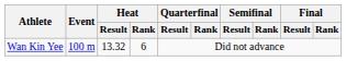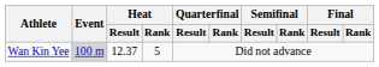 <table class=wikitable style="font-size:90%">
 <tr>
 <th rowspan="2">Athlete</th>
 <th rowspan="2">Event</th>
 <th colspan="2">Heat</th>
 <th colspan="2">Quarterfinal</th>
 <th colspan="2">Semifinal</th>
 <th colspan="2">Final</th>
 </tr>
 <tr style="font-size:95%">
 <th>Result</th>
 <th>Rank</th>
 <th>Result</th>
 <th>Rank</th>
 <th>Result</th>
 <th>Rank</th>
 <th>Result</th>
 <th>Rank</th>
 </tr>
 <tr align=center>
 <td align=left><a href='#'>Wan Kin Yee</a></td>
-<td align=left><a href='#'>100 m</a></td>
-<td>13.32</td>
-<td>6</td>
+<td align=left style="background: lightgrey;"><a href='#'>100 m</a></td>
+<td>12.37</td>
+<td>5</td>
 <td colspan=6>Did not advance</td>
 </tr>
 </table>
